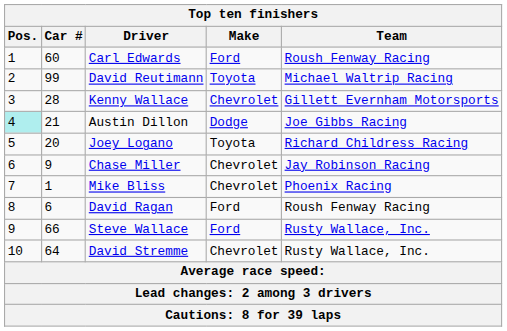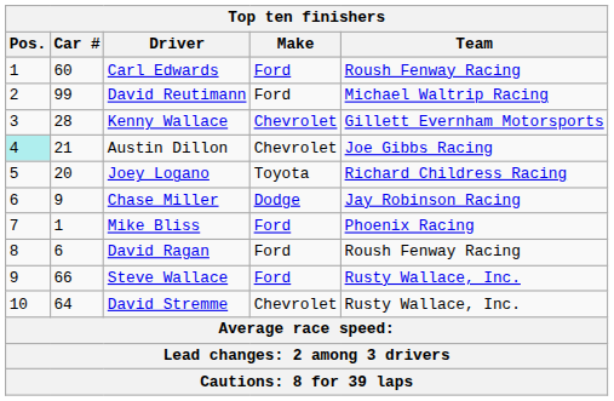 <table class="wikitable" style="font-size: 90%;">
 <tr>
 <th colspan=9>Top ten finishers</th>
 </tr>
 <tr>
 <th>Pos.</th>
 <th>Car #</th>
 <th>Driver</th>
 <th>Make</th>
 <th>Team</th>
 </tr>
 <tr>
 <td>1</td>
 <td>60</td>
 <td><a href='#'>Carl Edwards</a></td>
 <td><a href='#'>Ford</a></td>
 <td><a href='#'>Roush Fenway Racing</a></td>
 </tr>
 <tr>
 <td>2</td>
 <td>99</td>
 <td><a href='#'>David Reutimann</a></td>
-<td><a href='#'>Toyota</a></td>
+<td>Ford</td>
 <td><a href='#'>Michael Waltrip Racing</a></td>
 </tr>
 <tr>
 <td>3</td>
 <td>28</td>
 <td><a href='#'>Kenny Wallace</a></td>
 <td><a href='#'>Chevrolet</a></td>
 <td><a href='#'>Gillett Evernham Motorsports</a></td>
 </tr>
 <tr>
 <td style="background: paleturquoise;">4</td>
 <td>21</td>
 <td>Austin Dillon</td>
-<td><a href='#'>Dodge</a></td>
+<td>Chevrolet</td>
 <td><a href='#'>Joe Gibbs Racing</a></td>
 </tr>
 <tr>
 <td>5</td>
 <td>20</td>
 <td><a href='#'>Joey Logano</a></td>
 <td>Toyota</td>
 <td><a href='#'>Richard Childress Racing</a></td>
 </tr>
 <tr>
 <td>6</td>
 <td>9</td>
 <td><a href='#'>Chase Miller</a></td>
-<td>Chevrolet</td>
+<td><a href='#'>Dodge</a></td>
 <td><a href='#'>Jay Robinson Racing</a></td>
 </tr>
 <tr>
 <td>7</td>
 <td>1</td>
 <td><a href='#'>Mike Bliss</a></td>
-<td>Chevrolet</td>
+<td><a href='#'>Ford</a></td>
 <td><a href='#'>Phoenix Racing</a></td>
 </tr>
 <tr>
 <td>8</td>
 <td>6</td>
 <td><a href='#'>David Ragan</a></td>
 <td>Ford</td>
 <td>Roush Fenway Racing</td>
 </tr>
 <tr>
 <td>9</td>
 <td>66</td>
 <td><a href='#'>Steve Wallace</a></td>
 <td><a href='#'>Ford</a></td>
 <td><a href='#'>Rusty Wallace, Inc.</a></td>
 </tr>
 <tr>
 <td>10</td>
 <td>64</td>
 <td><a href='#'>David Stremme</a></td>
 <td>Chevrolet</td>
 <td>Rusty Wallace, Inc.</td>
 </tr>
 <tr>
 <th colspan=9>Average race speed: </th>
 </tr>
 <tr>
 <th colspan=9>Lead changes: 2 among 3 drivers</th>
 </tr>
 <tr>
 <th colspan=9>Cautions: 8 for 39 laps</th>
 </tr>
 </table>
